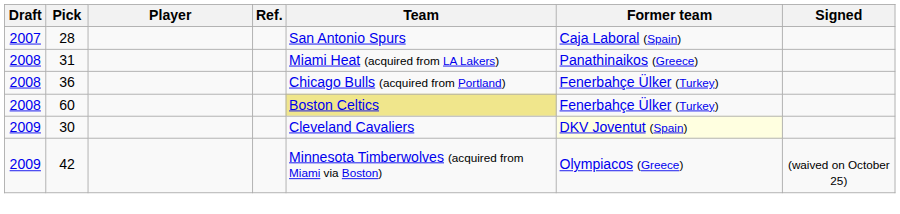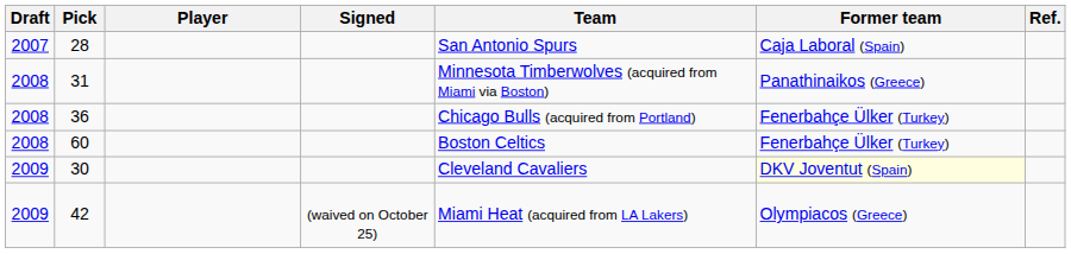 <table class="wikitable sortable" style="text-align:left">
 <tr>
 <th style="width:40px">Draft</th>
 <th style="width:40px">Pick</th>
 <th style="width:180px">Player</th>
-<th style="width:10px" class="unsortable">Ref.</th>
+<th style="width:120px">Signed</th>
 <th style="width:300px">Team</th>
 <th style="width:250px">Former team</th>
-<th style="width:120px">Signed</th>
+<th style="width:10px" class="unsortable">Ref.</th>
 </tr>
 <tr>
 <td align=center><a href='#'>2007</a></td>
 <td align=center>28</td>
 <td> </td>
 <td align=center></td>
 <td><a href='#'>San Antonio Spurs</a></td>
 <td><a href='#'>Caja Laboral</a> <small>(<a href='#'>Spain</a>)</small></td>
 <td align=center></td>
 </tr>
 <tr>
 <td align=center><a href='#'>2008</a></td>
 <td align=center>31</td>
 <td> </td>
 <td align=center></td>
-<td><a href='#'>Miami Heat</a> <small>(acquired from <a href='#'>LA Lakers</a>)</small></td>
+<td><a href='#'>Minnesota Timberwolves</a> <small>(acquired from <a href='#'>Miami</a> via <a href='#'>Boston</a>)</small></td>
 <td><a href='#'>Panathinaikos</a> <small>(<a href='#'>Greece</a>)</small></td>
 <td align=center></td>
 </tr>
 <tr>
 <td align=center><a href='#'>2008</a></td>
 <td align=center>36</td>
 <td> </td>
 <td align=center></td>
 <td><a href='#'>Chicago Bulls</a> <small>(acquired from <a href='#'>Portland</a>)</small></td>
 <td><a href='#'>Fenerbahçe Ülker</a> <small>(<a href='#'>Turkey</a>)</small></td>
 <td align=center></td>
 </tr>
 <tr>
 <td align=center><a href='#'>2008</a></td>
 <td align=center>60</td>
 <td> </td>
 <td align=center></td>
-<td style="background: khaki;"><a href='#'>Boston Celtics</a></td>
+<td><a href='#'>Boston Celtics</a></td>
 <td><a href='#'>Fenerbahçe Ülker</a> <small>(<a href='#'>Turkey</a>)</small></td>
 <td align=center></td>
 </tr>
 <tr>
 <td align=center><a href='#'>2009</a></td>
 <td align=center>30</td>
 <td> </td>
 <td align=center></td>
 <td><a href='#'>Cleveland Cavaliers</a></td>
 <td style="background: lightyellow;"><a href='#'>DKV Joventut</a> <small>(<a href='#'>Spain</a>)</small></td>
 <td align=center></td>
 </tr>
 <tr>
 <td align=center><a href='#'>2009</a></td>
 <td align=center>42</td>
 <td> </td>
+<td align=center><br><small>(waived on October 25)</small></td>
+<td><a href='#'>Miami Heat</a> <small>(acquired from <a href='#'>LA Lakers</a>)</small></td>
+<td><a href='#'>Olympiacos</a> <small>(<a href='#'>Greece</a>)</small></td>
 <td align=center></td>
-<td><a href='#'>Minnesota Timberwolves</a> <small>(acquired from <a href='#'>Miami</a> via <a href='#'>Boston</a>)</small></td>
-<td><a href='#'>Olympiacos</a> <small>(<a href='#'>Greece</a>)</small></td>
-<td align=center><br><small>(waived on October 25)</small></td>
 </tr>
 </table>
